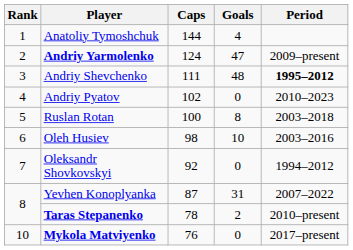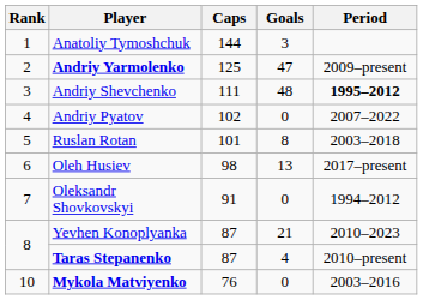 <table class="wikitable sortable" style="font-size:100%; text-align:center;">
 <tr>
 <th width=25px>Rank</th>
 <th width=150px>Player</th>
 <th width=50px>Caps</th>
 <th width=50px>Goals</th>
 <th width=100px>Period</th>
 </tr>
 <tr>
 <td>1</td>
 <td align="left"><a href='#'>Anatoliy Tymoshchuk</a></td>
 <td>144</td>
-<td>4</td>
+<td>3</td>
 <td></td>
 </tr>
 <tr>
 <td>2</td>
 <td align="left"><strong><a href='#'>Andriy Yarmolenko</a></strong></td>
-<td>124</td>
+<td>125</td>
 <td>47</td>
 <td>2009–present</td>
 </tr>
 <tr>
 <td>3</td>
 <td align="left"><a href='#'>Andriy Shevchenko</a></td>
 <td>111</td>
 <td>48</td>
 <td><strong>1995–2012</strong></td>
 </tr>
 <tr>
 <td>4</td>
 <td align="left"><a href='#'>Andriy Pyatov</a></td>
 <td>102</td>
 <td>0</td>
-<td>2010–2023</td>
+<td>2007–2022</td>
 </tr>
 <tr>
 <td>5</td>
 <td align="left"><a href='#'>Ruslan Rotan</a></td>
-<td>100</td>
+<td>101</td>
 <td>8</td>
 <td>2003–2018</td>
 </tr>
 <tr>
 <td>6</td>
 <td align="left"><a href='#'>Oleh Husiev</a></td>
 <td>98</td>
-<td>10</td>
-<td>2003–2016</td>
+<td>13</td>
+<td>2017–present</td>
 </tr>
 <tr>
 <td>7</td>
 <td align="left"><a href='#'>Oleksandr Shovkovskyi</a></td>
-<td>92</td>
+<td>91</td>
 <td>0</td>
 <td>1994–2012</td>
 </tr>
 <tr>
 <td rowspan="2">8</td>
 <td align="left"><a href='#'>Yevhen Konoplyanka</a></td>
 <td>87</td>
-<td>31</td>
-<td>2007–2022</td>
+<td>21</td>
+<td>2010–2023</td>
 </tr>
 <tr>
 <td align="left"><strong><a href='#'>Taras Stepanenko</a></strong></td>
-<td>78</td>
-<td>2</td>
+<td>87</td>
+<td>4</td>
 <td>2010–present</td>
 </tr>
 <tr>
 <td>10</td>
 <td align="left"><strong><a href='#'>Mykola Matviyenko</a></strong></td>
 <td>76</td>
 <td>0</td>
-<td>2017–present</td>
+<td>2003–2016</td>
 </tr>
 </table>
